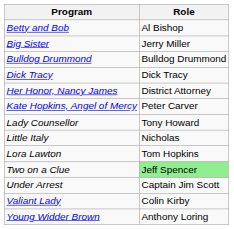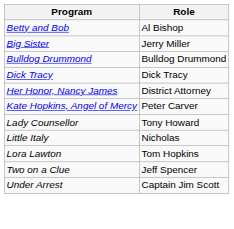 <table class="wikitable">
 <tr>
 <th>Program</th>
 <th>Role</th>
 </tr>
 <tr>
 <td><em><a href='#'>Betty and Bob</a></em></td>
 <td>Al Bishop</td>
 </tr>
 <tr>
 <td><em><a href='#'>Big Sister</a></em></td>
 <td>Jerry Miller</td>
 </tr>
 <tr>
 <td><em><a href='#'>Bulldog Drummond</a></em></td>
 <td>Bulldog Drummond</td>
 </tr>
 <tr>
 <td><em><a href='#'>Dick Tracy</a></em></td>
 <td>Dick Tracy</td>
 </tr>
 <tr>
 <td><em><a href='#'>Her Honor, Nancy James</a></em></td>
 <td>District Attorney</td>
 </tr>
 <tr>
 <td><em><a href='#'>Kate Hopkins, Angel of Mercy</a></em></td>
 <td>Peter Carver</td>
 </tr>
 <tr>
 <td><em>Lady Counsellor</em></td>
 <td>Tony Howard</td>
 </tr>
 <tr>
 <td><em>Little Italy</em></td>
 <td>Nicholas</td>
 </tr>
 <tr>
 <td><em>Lora Lawton</em></td>
 <td>Tom Hopkins</td>
 </tr>
 <tr>
 <td><em>Two on a Clue</em></td>
-<td style="background: lightgreen;">Jeff Spencer</td>
+<td>Jeff Spencer</td>
 </tr>
 <tr>
 <td><em>Under Arrest</em></td>
 <td>Captain Jim Scott</td>
 </tr>
-<tr>
-<td><em><a href='#'>Valiant Lady</a></em></td>
-<td>Colin Kirby</td>
-</tr>
-<tr>
-<td><em><a href='#'>Young Widder Brown</a></em></td>
-<td>Anthony Loring</td>
-</tr>
 </table>
